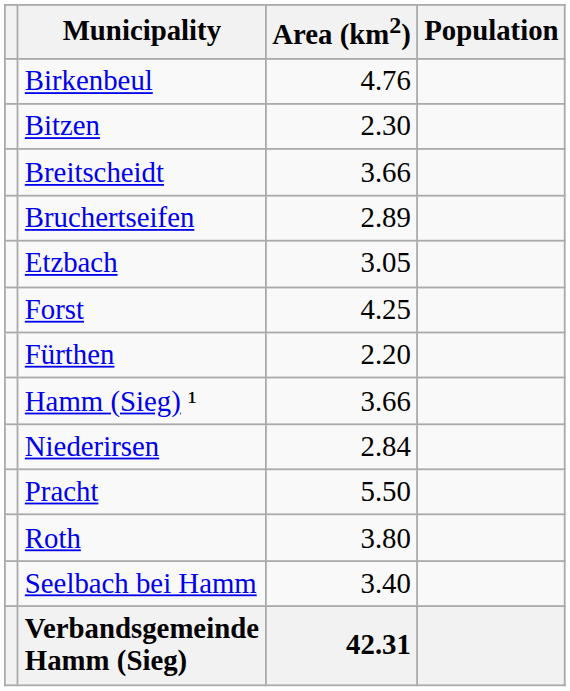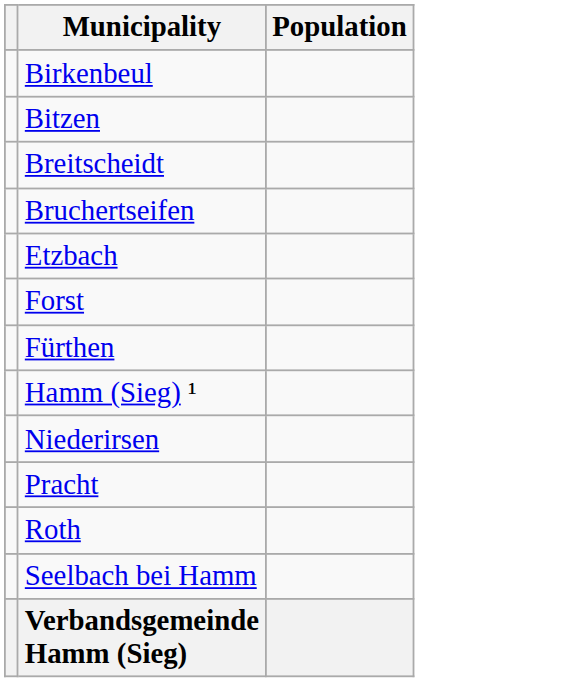 <table class="wikitable sortable" style="text-align:right;">
 <tr>
 <th class="unsortable"></th>
 <th>Municipality</th>
-<th>Area (km<sup>2</sup>)</th>
 <th>Population</th>
 </tr>
 <tr>
 <td></td>
 <td style="text-align:left;"><a href='#'>Birkenbeul</a></td>
-<td>4.76</td>
 <td></td>
 </tr>
 <tr>
 <td></td>
 <td style="text-align:left;"><a href='#'>Bitzen</a></td>
-<td>2.30</td>
 <td></td>
 </tr>
 <tr>
 <td></td>
 <td style="text-align:left;"><a href='#'>Breitscheidt</a></td>
-<td>3.66</td>
 <td></td>
 </tr>
 <tr>
 <td></td>
 <td style="text-align:left;"><a href='#'>Bruchertseifen</a></td>
-<td>2.89</td>
 <td></td>
 </tr>
 <tr>
 <td></td>
 <td style="text-align:left;"><a href='#'>Etzbach</a></td>
-<td>3.05</td>
 <td></td>
 </tr>
 <tr>
 <td></td>
 <td style="text-align:left;"><a href='#'>Forst</a></td>
-<td>4.25</td>
 <td></td>
 </tr>
 <tr>
 <td></td>
 <td style="text-align:left;"><a href='#'>Fürthen</a></td>
-<td>2.20</td>
 <td></td>
 </tr>
 <tr>
 <td></td>
 <td style="text-align:left;"><a href='#'>Hamm (Sieg)</a> ¹</td>
-<td>3.66</td>
 <td></td>
 </tr>
 <tr>
 <td></td>
 <td style="text-align:left;"><a href='#'>Niederirsen</a></td>
-<td>2.84</td>
 <td></td>
 </tr>
 <tr>
 <td></td>
 <td style="text-align:left;"><a href='#'>Pracht</a></td>
-<td>5.50</td>
 <td></td>
 </tr>
 <tr>
 <td></td>
 <td style="text-align:left;"><a href='#'>Roth</a></td>
-<td>3.80</td>
 <td></td>
 </tr>
 <tr>
 <td></td>
 <td style="text-align:left;"><a href='#'>Seelbach bei Hamm</a></td>
-<td>3.40</td>
 <td></td>
 </tr>
 <tr>
 <th></th>
 <th style="text-align:left;"><strong>Verbandsgemeinde<br>Hamm (Sieg)</strong></th>
-<th style="text-align:right;"><strong>42.31</strong></th>
 <th style="text-align:right;"><strong></strong></th>
 </tr>
 </table>
